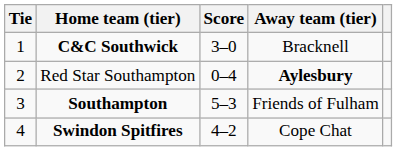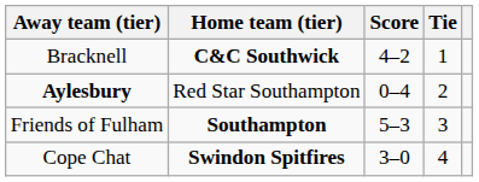 <table class="wikitable" style="text-align:center; font-size:85%">
 <tr>
-<th>Tie</th>
+<th>Away team (tier)</th>
 <th>Home team (tier)</th>
 <th>Score</th>
-<th>Away team (tier)</th>
+<th>Tie</th>
 <th></th>
 </tr>
 <tr>
+<td>Bracknell</td>
+<td><strong>C&C Southwick</strong></td>
+<td align="center">4–2</td>
 <td align="center">1</td>
-<td><strong>C&C Southwick</strong></td>
-<td align="center">3–0</td>
-<td>Bracknell</td>
 <td></td>
 </tr>
 <tr>
-<td align="center">2</td>
+<td><strong>Aylesbury</strong></td>
 <td>Red Star Southampton</td>
 <td align="center">0–4</td>
-<td><strong>Aylesbury</strong></td>
+<td align="center">2</td>
 <td></td>
 </tr>
 <tr>
-<td align="center">3</td>
+<td>Friends of Fulham</td>
 <td><strong>Southampton</strong></td>
 <td align="center">5–3</td>
-<td>Friends of Fulham</td>
+<td align="center">3</td>
 <td></td>
 </tr>
 <tr>
+<td>Cope Chat</td>
+<td><strong>Swindon Spitfires</strong></td>
+<td align="center">3–0</td>
 <td align="center">4</td>
-<td><strong>Swindon Spitfires</strong></td>
-<td align="center">4–2</td>
-<td>Cope Chat</td>
 <td></td>
 </tr>
 </table>
